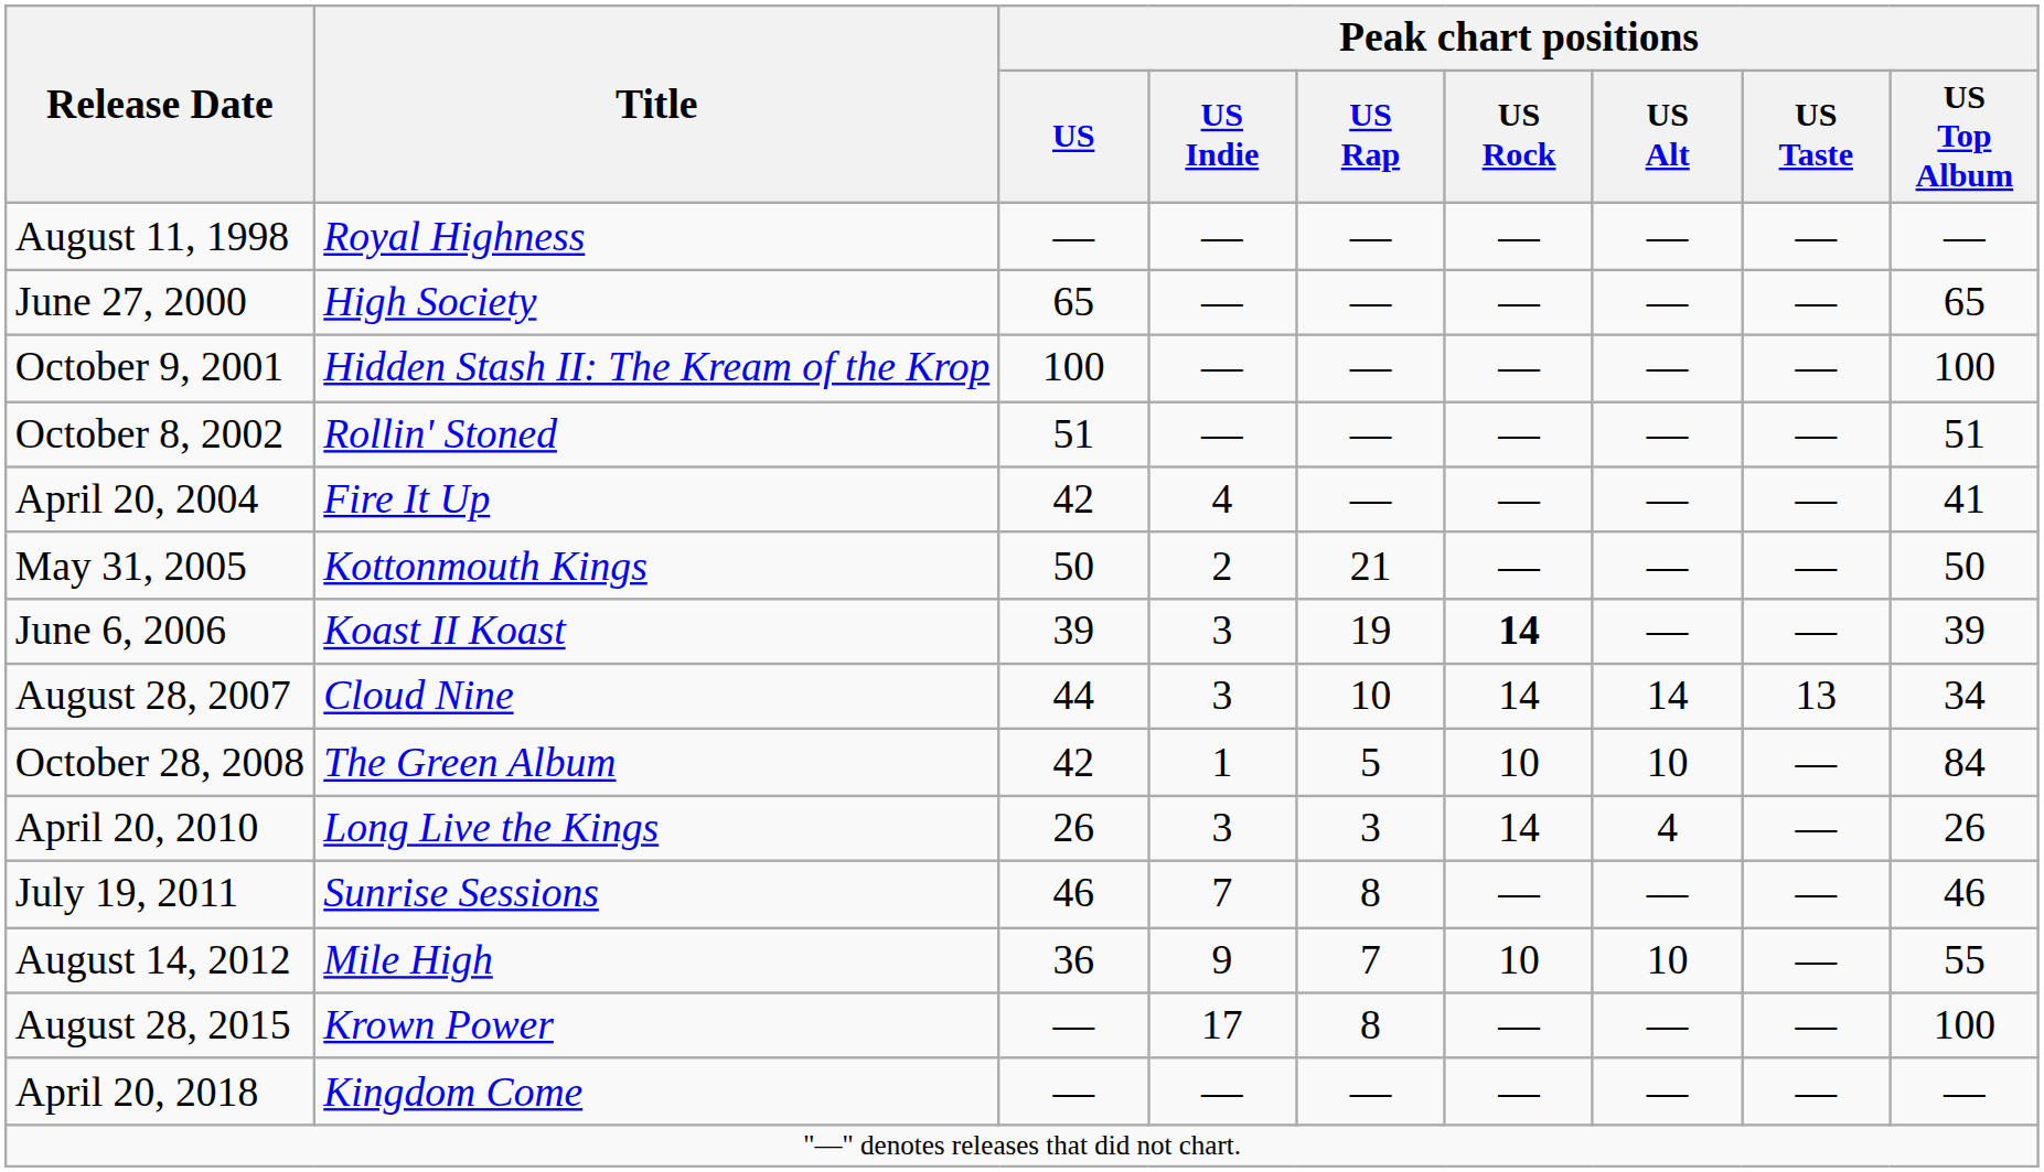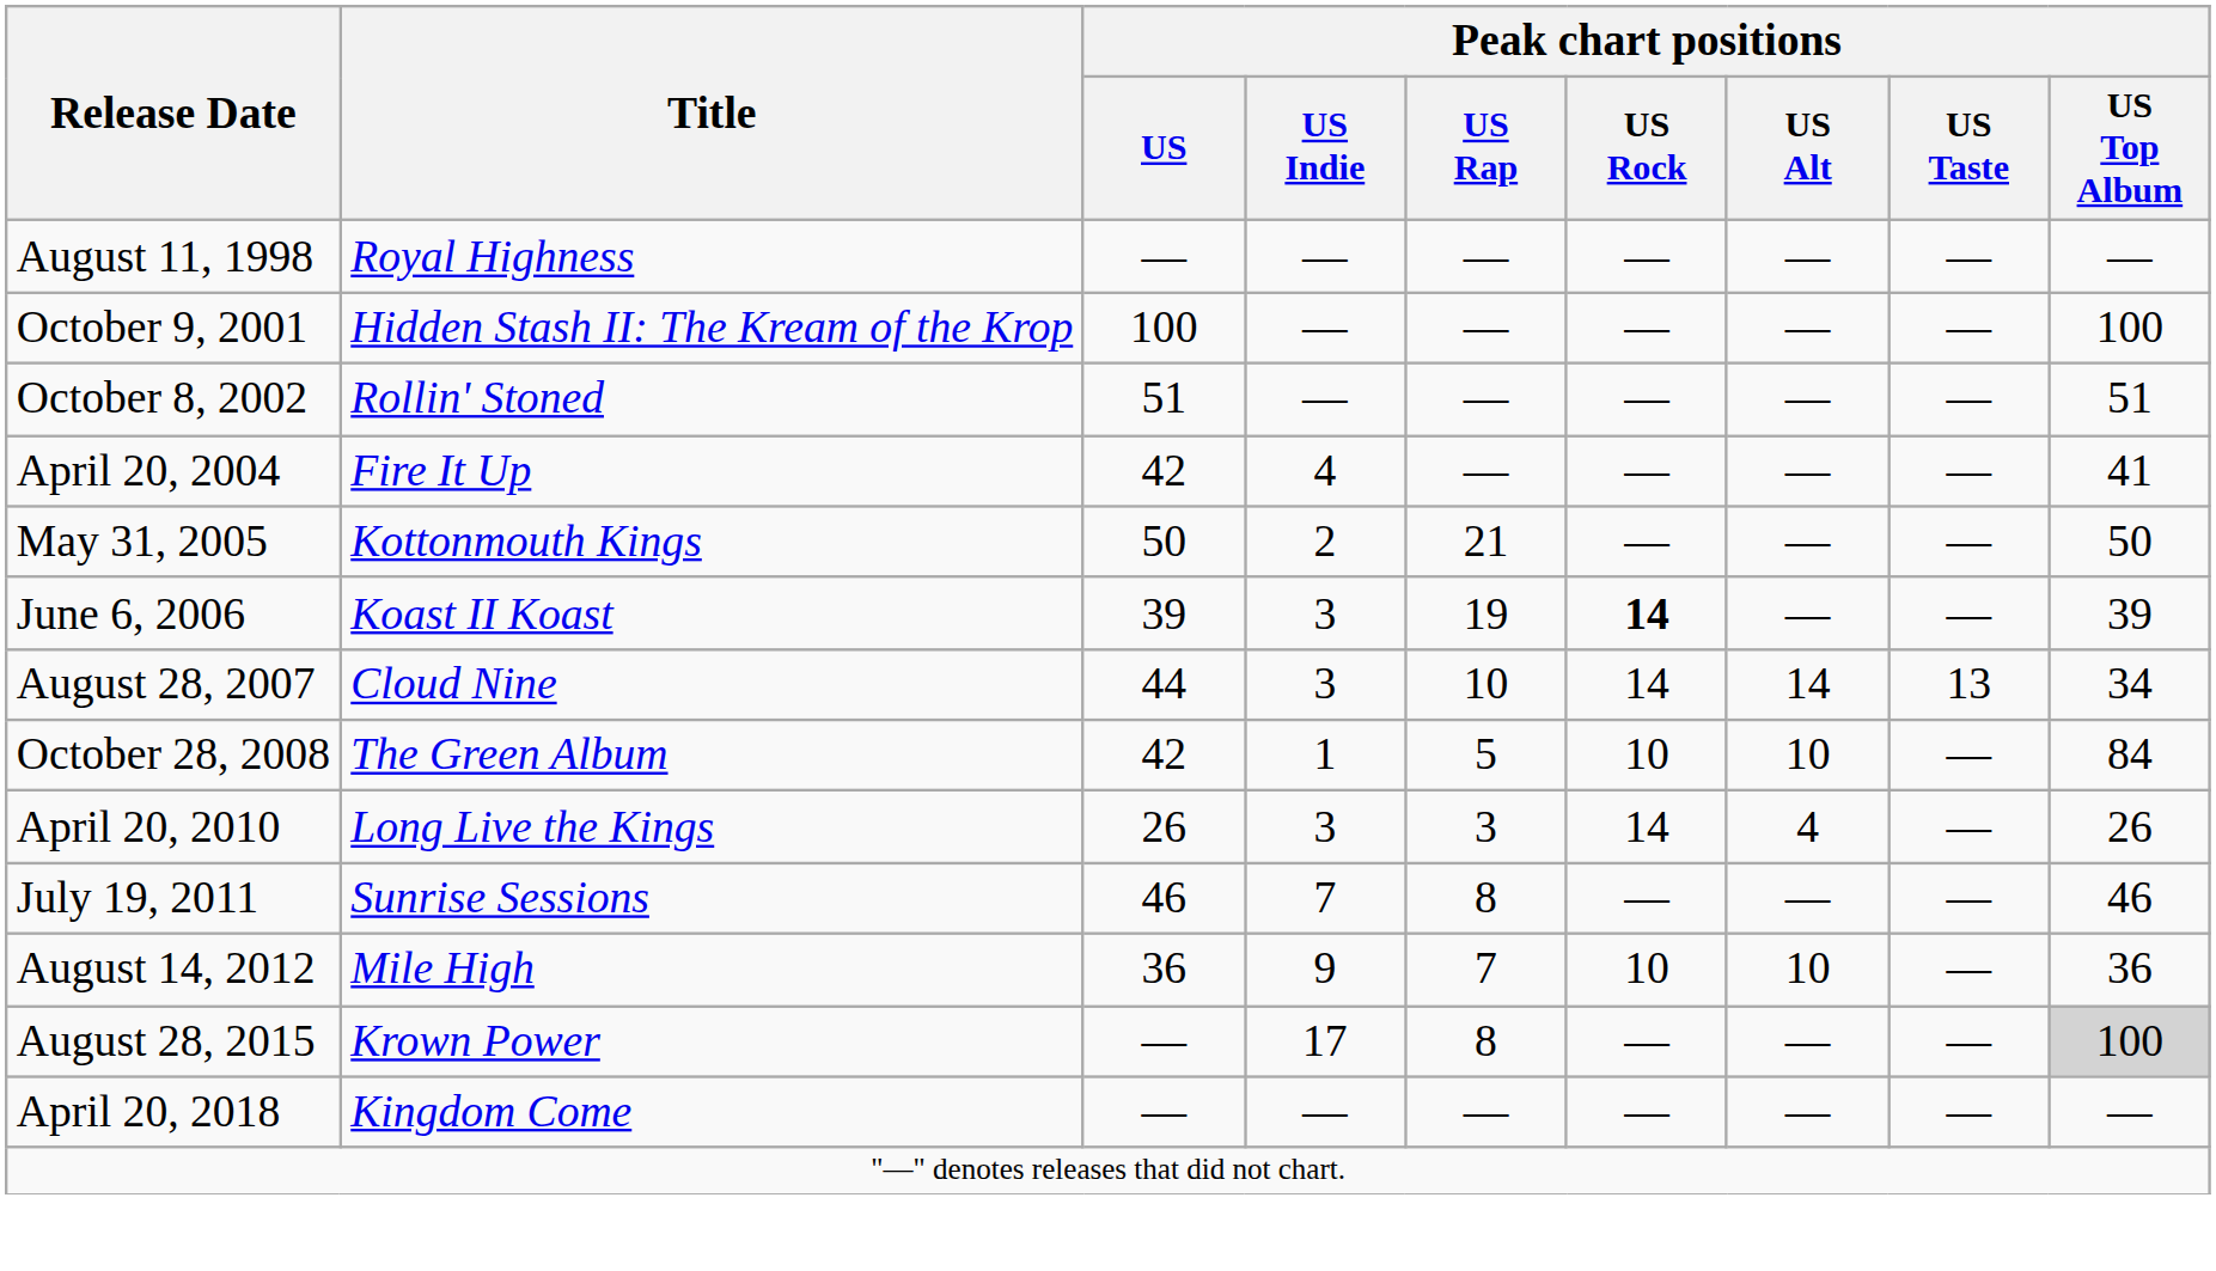 <table class="wikitable"  style="text-align:center">
 <tr>
 <th rowspan="2">Release Date</th>
 <th rowspan="2">Title</th>
 <th colspan="7">Peak chart positions</th>
 </tr>
 <tr>
 <th style="width:4em;font-size:80%"><a href='#'>US</a><br></th>
 <th style="width:4em;font-size:80%"><a href='#'>US <br>Indie</a><br></th>
 <th style="width:4em;font-size:80%"><a href='#'>US<br> Rap</a><br></th>
 <th style="width:4em;font-size:80%">US<br> <a href='#'>Rock</a><br></th>
 <th style="width:4em;font-size:80%">US<br> <a href='#'>Alt</a><br></th>
 <th style="width:4em;font-size:80%">US<br> <a href='#'>Taste</a><br></th>
 <th style="width:4em;font-size:80%">US<br> <a href='#'>Top Album</a></th>
 </tr>
 <tr>
 <td align="left">August 11, 1998</td>
 <td align="left"><em><a href='#'>Royal Highness</a></em></td>
 <td>—</td>
 <td>—</td>
 <td>—</td>
 <td>—</td>
 <td>—</td>
 <td>—</td>
 <td>—</td>
-</tr>
-<tr>
-<td align="left">June 27, 2000</td>
-<td align="left"><em><a href='#'>High Society</a></em></td>
-<td>65</td>
-<td>—</td>
-<td>—</td>
-<td>—</td>
-<td>—</td>
-<td>—</td>
-<td>65</td>
 </tr>
 <tr>
 <td align="left">October 9, 2001</td>
 <td align="left"><em><a href='#'>Hidden Stash II: The Kream of the Krop</a></em></td>
 <td>100</td>
 <td>—</td>
 <td>—</td>
 <td>—</td>
 <td>—</td>
 <td>—</td>
 <td>100</td>
 </tr>
 <tr>
 <td align="left">October 8, 2002</td>
 <td align="left"><em><a href='#'>Rollin' Stoned</a></em></td>
 <td>51</td>
 <td>—</td>
 <td>—</td>
 <td>—</td>
 <td>—</td>
 <td>—</td>
 <td>51</td>
 </tr>
 <tr>
 <td align="left">April 20, 2004</td>
 <td align="left"><em><a href='#'>Fire It Up</a></em></td>
 <td>42</td>
 <td>4</td>
 <td>—</td>
 <td>—</td>
 <td>—</td>
 <td>—</td>
 <td>41</td>
 </tr>
 <tr>
 <td align="left">May 31, 2005</td>
 <td align="left"><em><a href='#'>Kottonmouth Kings</a></em></td>
 <td>50</td>
 <td>2</td>
 <td>21</td>
 <td>—</td>
 <td>—</td>
 <td>—</td>
 <td>50</td>
 </tr>
 <tr>
 <td align="left">June 6, 2006</td>
 <td align="left"><em><a href='#'>Koast II Koast</a></em></td>
 <td>39</td>
 <td>3</td>
 <td>19</td>
 <td><strong>14</strong></td>
 <td>—</td>
 <td>—</td>
 <td>39</td>
 </tr>
 <tr>
 <td align="left">August 28, 2007</td>
 <td align="left"><em><a href='#'>Cloud Nine</a></em></td>
 <td>44</td>
 <td>3</td>
 <td>10</td>
 <td>14</td>
 <td>14</td>
 <td>13</td>
 <td>34</td>
 </tr>
 <tr>
 <td align="left">October 28, 2008</td>
 <td align="left"><em><a href='#'>The Green Album</a></em></td>
 <td>42</td>
 <td>1</td>
 <td>5</td>
 <td>10</td>
 <td>10</td>
 <td>—</td>
 <td>84</td>
 </tr>
 <tr>
 <td align="left">April 20, 2010</td>
 <td align="left"><em><a href='#'>Long Live the Kings</a></em></td>
 <td>26</td>
 <td>3</td>
 <td>3</td>
 <td>14</td>
 <td>4</td>
 <td>—</td>
 <td>26</td>
 </tr>
 <tr>
 <td align="left">July 19, 2011</td>
 <td align="left"><em><a href='#'>Sunrise Sessions</a></em></td>
 <td>46</td>
 <td>7</td>
 <td>8</td>
 <td>—</td>
 <td>—</td>
 <td>—</td>
 <td>46</td>
 </tr>
 <tr>
 <td align="left">August 14, 2012</td>
 <td align="left"><em><a href='#'>Mile High</a></em></td>
 <td>36</td>
 <td>9</td>
 <td>7</td>
 <td>10</td>
 <td>10</td>
 <td>—</td>
-<td>55</td>
+<td>36</td>
 </tr>
 <tr>
 <td align="left">August 28, 2015</td>
 <td align="left"><em><a href='#'>Krown Power</a></em></td>
 <td>—</td>
 <td>17</td>
 <td>8</td>
 <td>—</td>
 <td>—</td>
 <td>—</td>
-<td>100</td>
+<td style="background: lightgrey;">100</td>
 </tr>
 <tr>
 <td align="left">April 20, 2018</td>
 <td align="left"><em><a href='#'>Kingdom Come</a></em></td>
 <td>—</td>
 <td>—</td>
 <td>—</td>
 <td>—</td>
 <td>—</td>
 <td>—</td>
 <td>—</td>
 </tr>
 <tr>
 <td colspan="9" align="center" style="font-size: 8pt">"—" denotes releases that did not chart.</td>
 </tr>
 </table>
